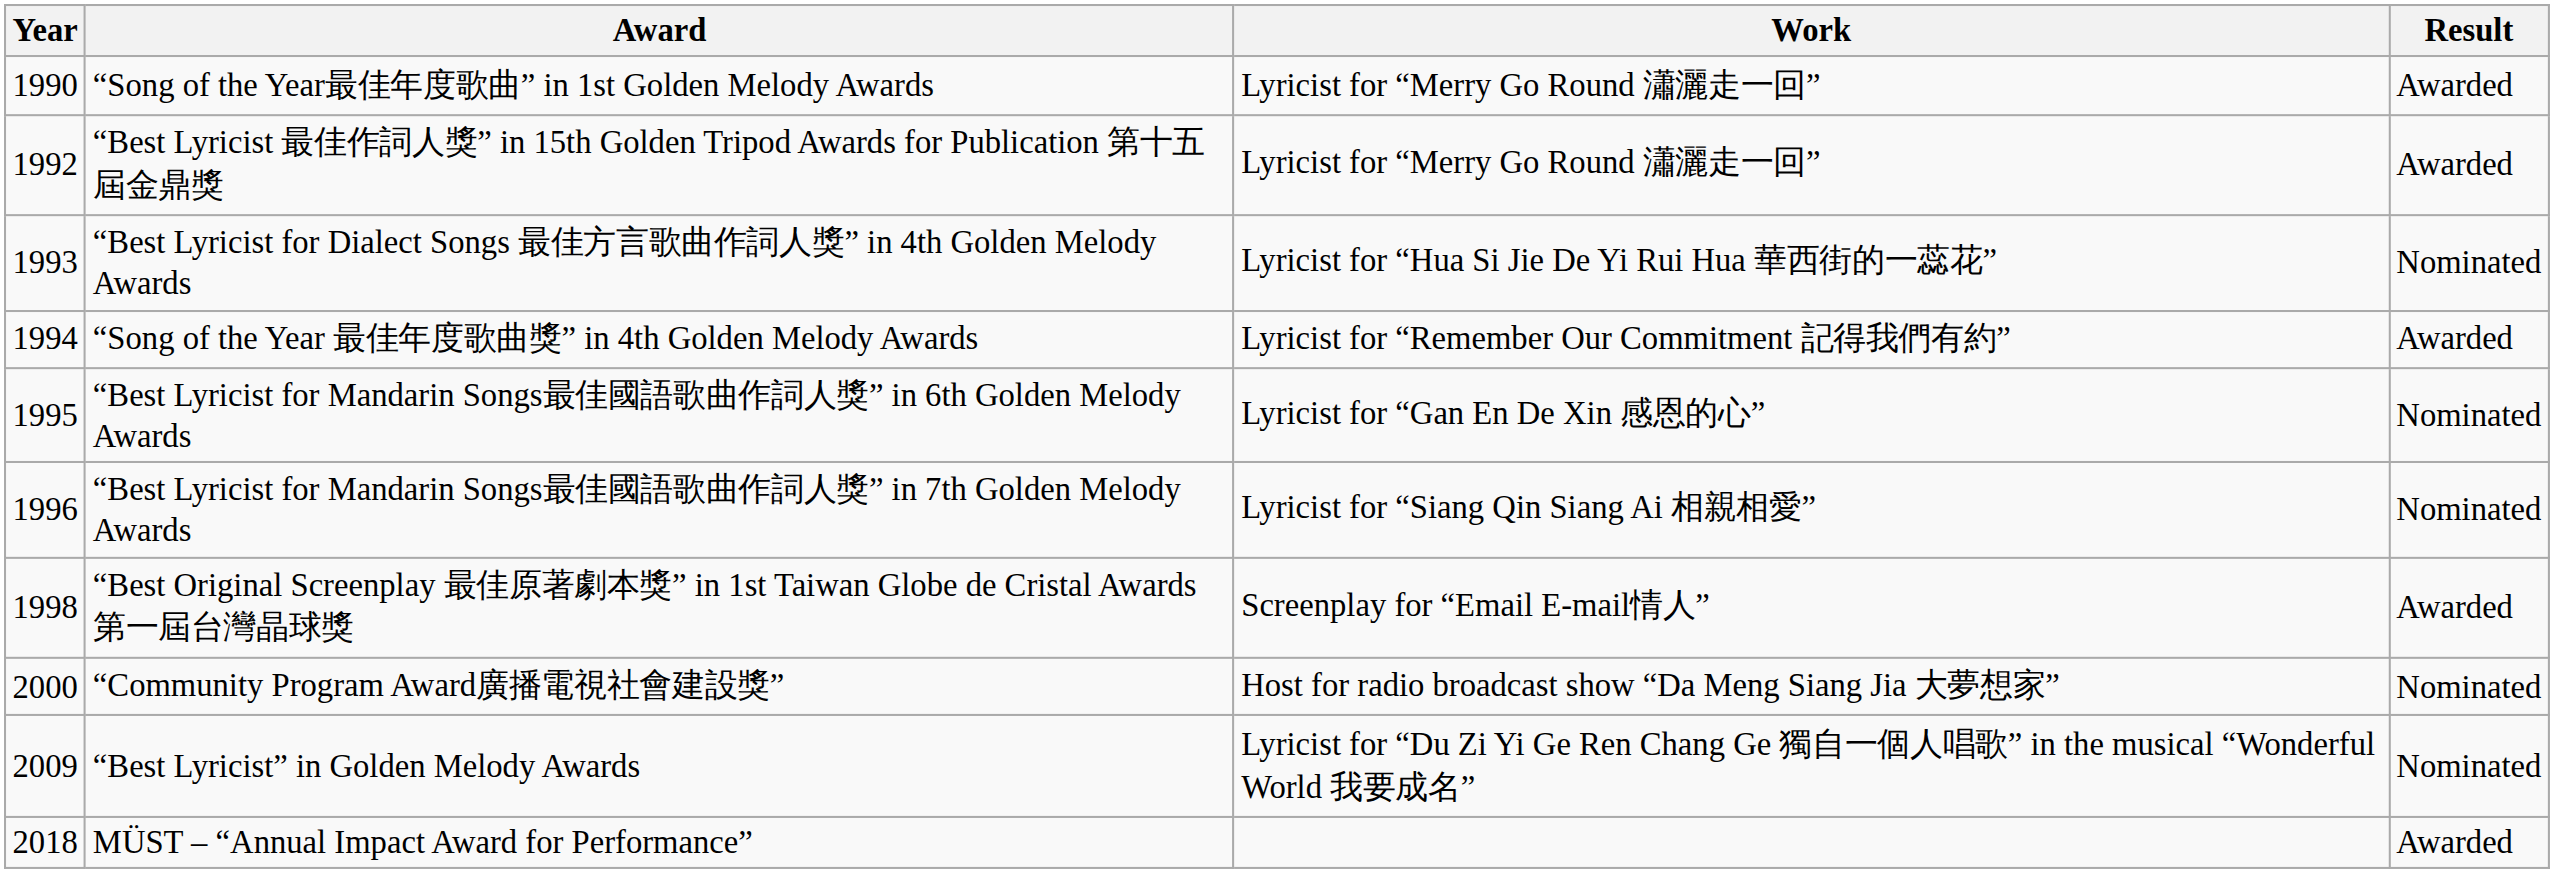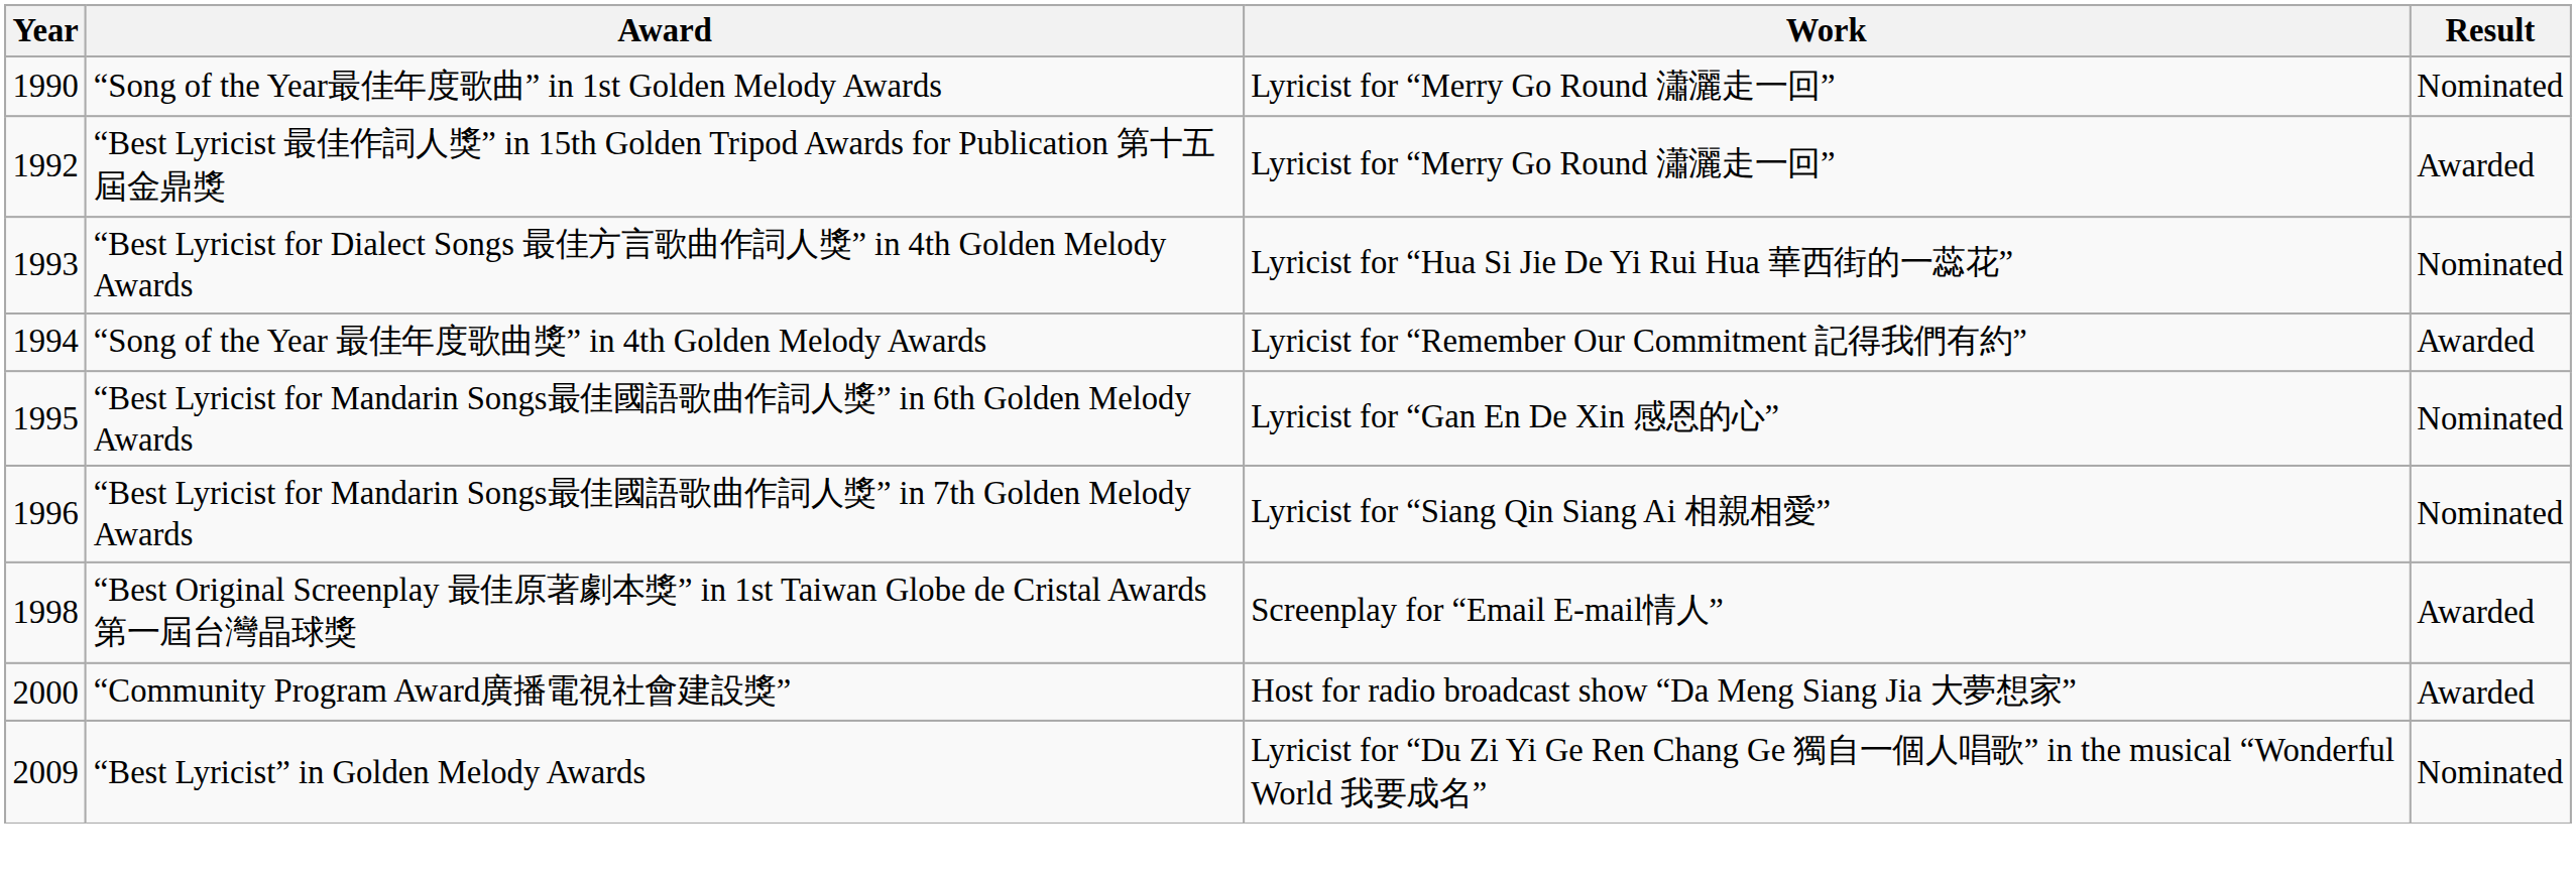 <table class="wikitable">
 <tr>
 <th>Year</th>
 <th>Award</th>
 <th>Work</th>
 <th>Result</th>
 </tr>
 <tr>
 <td>1990</td>
 <td>“Song of the Year最佳年度歌曲” in 1st Golden Melody Awards</td>
 <td>Lyricist for “Merry Go Round 瀟灑走一回”</td>
-<td>Awarded</td>
+<td>Nominated</td>
 </tr>
 <tr>
 <td>1992</td>
 <td>“Best Lyricist 最佳作詞人獎” in 15th Golden Tripod Awards for Publication 第十五屆金鼎獎</td>
 <td>Lyricist for “Merry Go Round 瀟灑走一回”</td>
 <td>Awarded</td>
 </tr>
 <tr>
 <td>1993</td>
 <td>“Best Lyricist for Dialect Songs 最佳方言歌曲作詞人獎” in 4th Golden Melody Awards</td>
 <td>Lyricist for “Hua Si Jie De Yi Rui Hua 華西街的一蕊花”</td>
 <td>Nominated</td>
 </tr>
 <tr>
 <td>1994</td>
 <td>“Song of the Year 最佳年度歌曲獎” in 4th Golden Melody Awards</td>
 <td>Lyricist for “Remember Our Commitment 記得我們有約”</td>
 <td>Awarded</td>
 </tr>
 <tr>
 <td>1995</td>
 <td>“Best Lyricist for Mandarin Songs最佳國語歌曲作詞人獎” in 6th Golden Melody Awards</td>
 <td>Lyricist for “Gan En De Xin 感恩的心”</td>
 <td>Nominated</td>
 </tr>
 <tr>
 <td>1996</td>
 <td>“Best Lyricist for Mandarin Songs最佳國語歌曲作詞人獎” in 7th Golden Melody Awards</td>
 <td>Lyricist for “Siang Qin Siang Ai 相親相愛”</td>
 <td>Nominated</td>
 </tr>
 <tr>
 <td>1998</td>
 <td>“Best Original Screenplay 最佳原著劇本獎” in 1st Taiwan Globe de Cristal Awards第一屆台灣晶球獎</td>
 <td>Screenplay for “Email E-mail情人”</td>
 <td>Awarded</td>
 </tr>
 <tr>
 <td>2000</td>
 <td>“Community Program Award廣播電視社會建設獎”  </td>
 <td>Host for radio broadcast show “Da Meng Siang Jia 大夢想家”</td>
-<td>Nominated</td>
+<td>Awarded</td>
 </tr>
 <tr>
 <td>2009</td>
 <td>“Best Lyricist” in Golden Melody Awards</td>
 <td>Lyricist for “Du Zi Yi Ge Ren Chang Ge 獨自一個人唱歌” in the musical “Wonderful World 我要成名”</td>
 <td>Nominated</td>
 </tr>
-<tr>
-<td>2018</td>
-<td>MÜST – “Annual Impact Award for Performance”</td>
-<td></td>
-<td>Awarded</td>
-</tr>
 </table>
